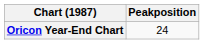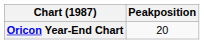 <table class="wikitable plainrowheaders" style="text-align:center;">
 <tr>
 <th>Chart (1987)</th>
 <th>Peakposition</th>
 </tr>
 <tr>
 <th scope="row"><a href='#'>Oricon</a> Year-End Chart</th>
-<td>24</td>
+<td>20</td>
 </tr>
 </table>
